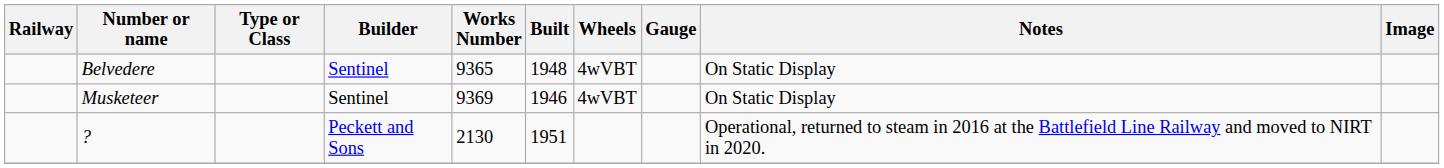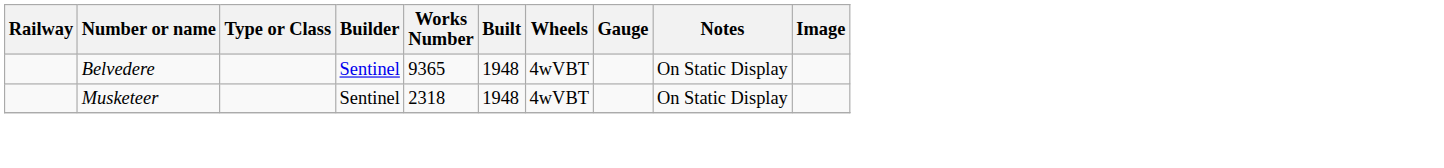 <table class="wikitable sortable">
 <tr>
 <th>Railway</th>
 <th>Number or name</th>
 <th>Type or Class</th>
 <th>Builder</th>
 <th>Works<br>Number</th>
 <th>Built</th>
 <th>Wheels</th>
 <th>Gauge</th>
 <th>Notes</th>
 <th>Image</th>
 </tr>
 <tr>
 <td></td>
 <td><em>Belvedere</em></td>
 <td></td>
 <td><a href='#'>Sentinel</a></td>
 <td>9365</td>
 <td>1948</td>
 <td>4wVBT</td>
 <td></td>
 <td>On Static Display</td>
 <td></td>
 </tr>
 <tr>
 <td></td>
 <td><em>Musketeer</em></td>
 <td></td>
 <td>Sentinel</td>
-<td>9369</td>
-<td>1946</td>
+<td>2318</td>
+<td>1948</td>
 <td>4wVBT</td>
 <td></td>
 <td>On Static Display</td>
 <td></td>
 </tr>
 <tr>
-<td></td>
-<td><em>?</em></td>
-<td></td>
-<td><a href='#'>Peckett and Sons</a></td>
-<td>2130</td>
-<td>1951</td>
-<td></td>
-<td></td>
-<td>Operational, returned to steam in 2016 at the <a href='#'>Battlefield Line Railway</a> and moved to NIRT in 2020.</td>
-<td></td>
-</tr>
-<tr>
 </tr>
 </table>
